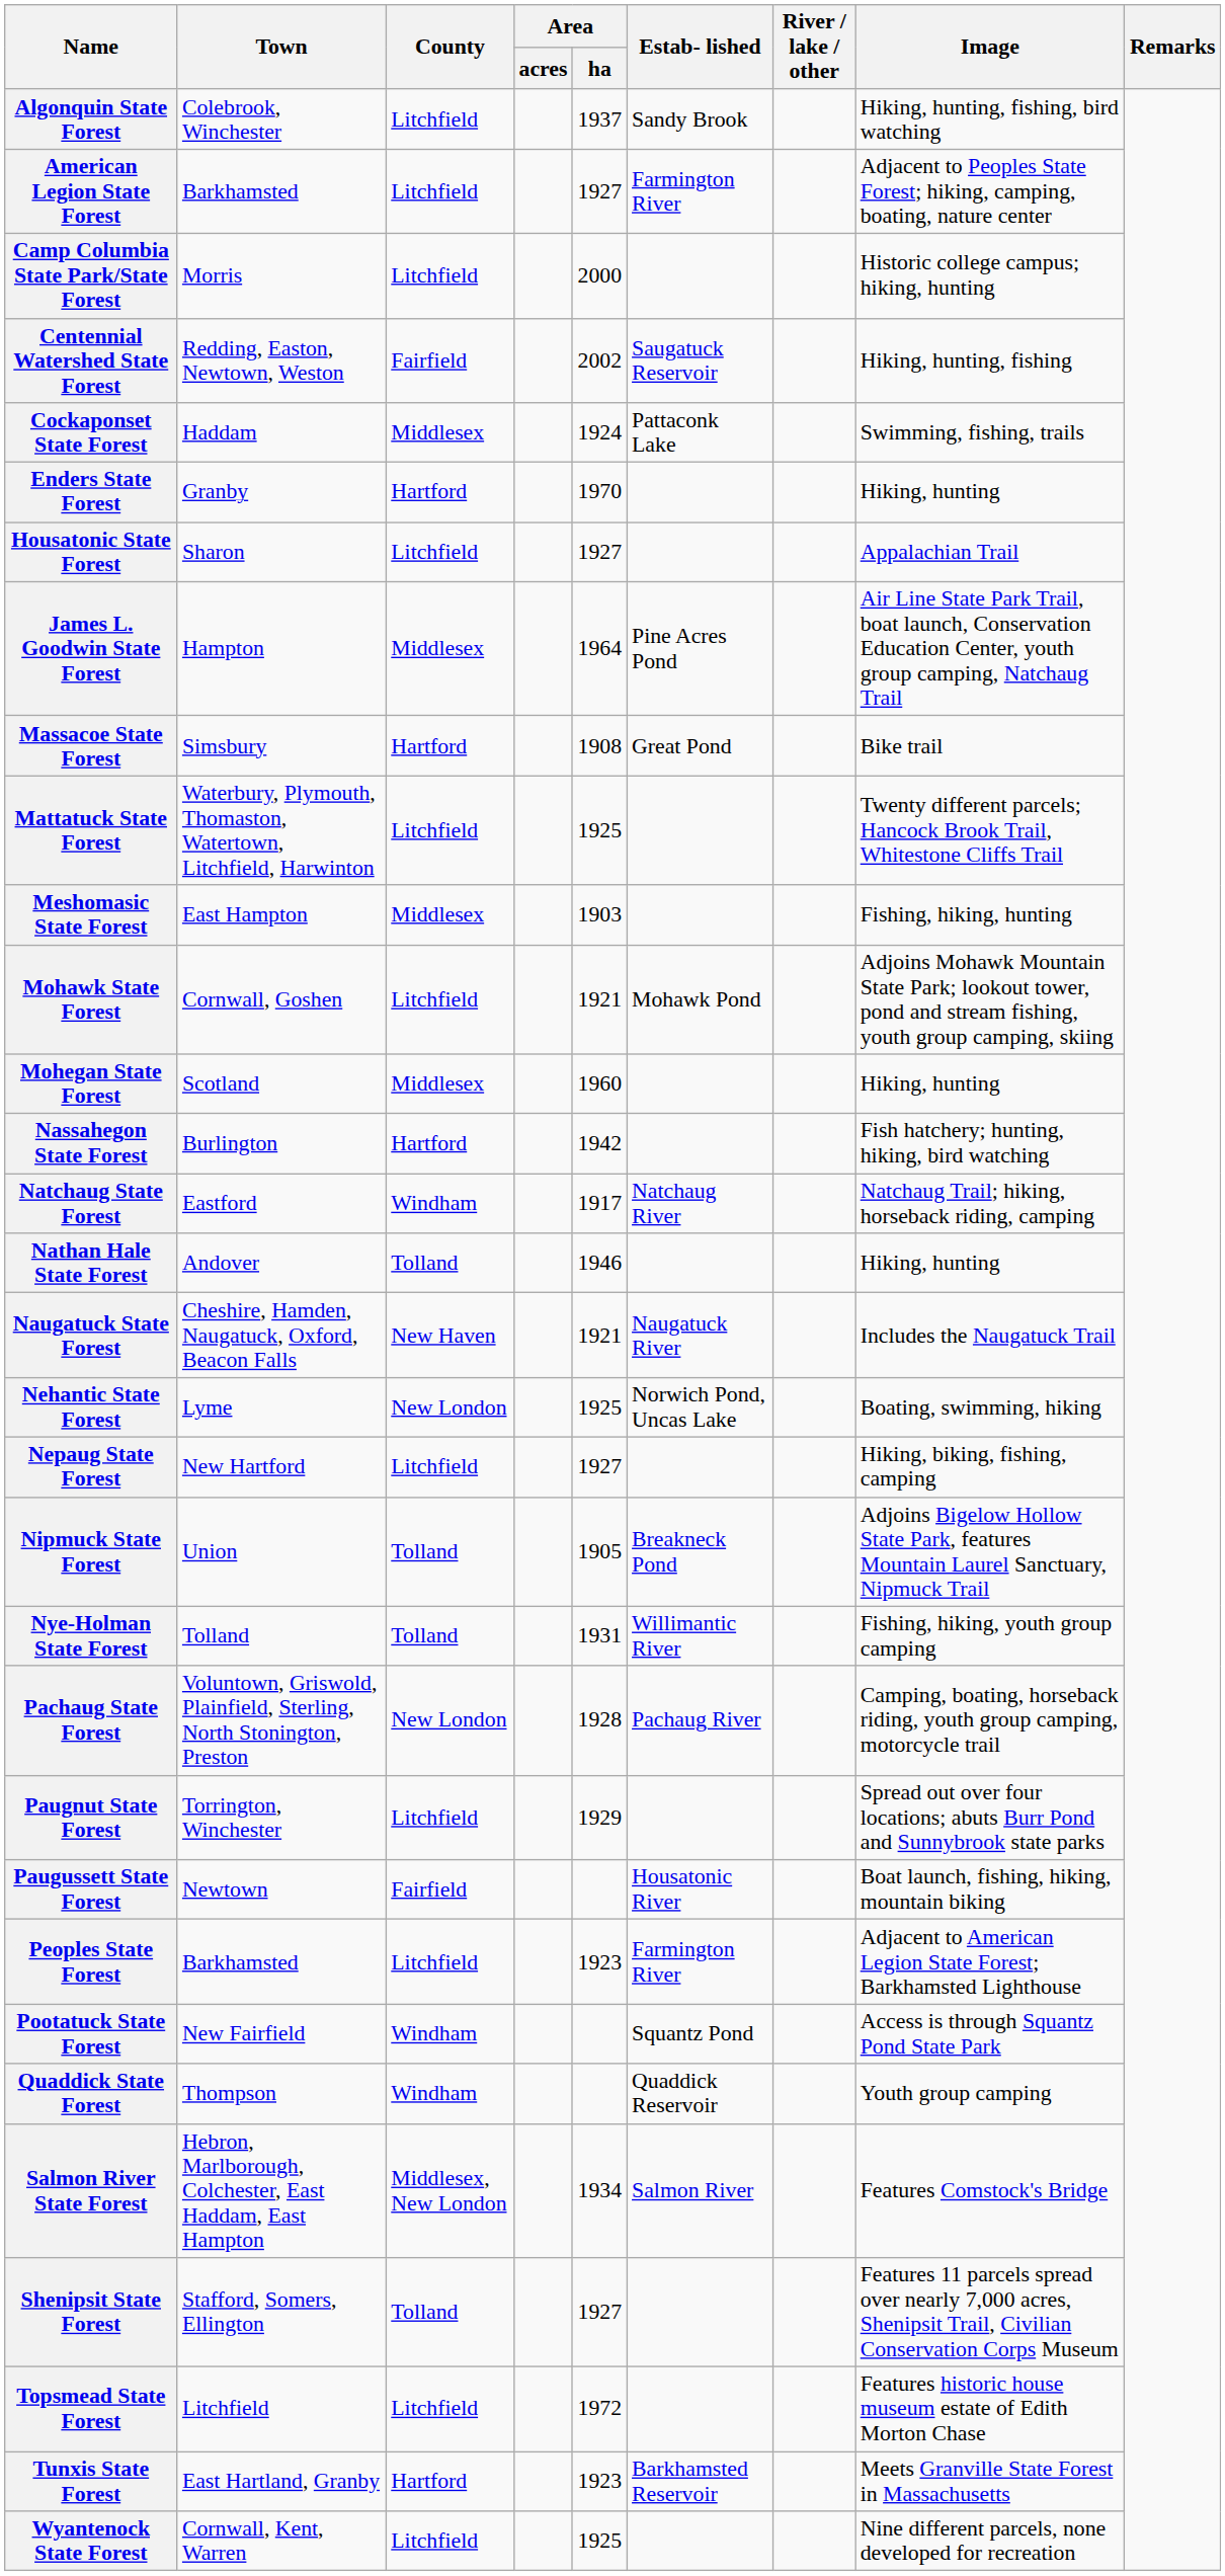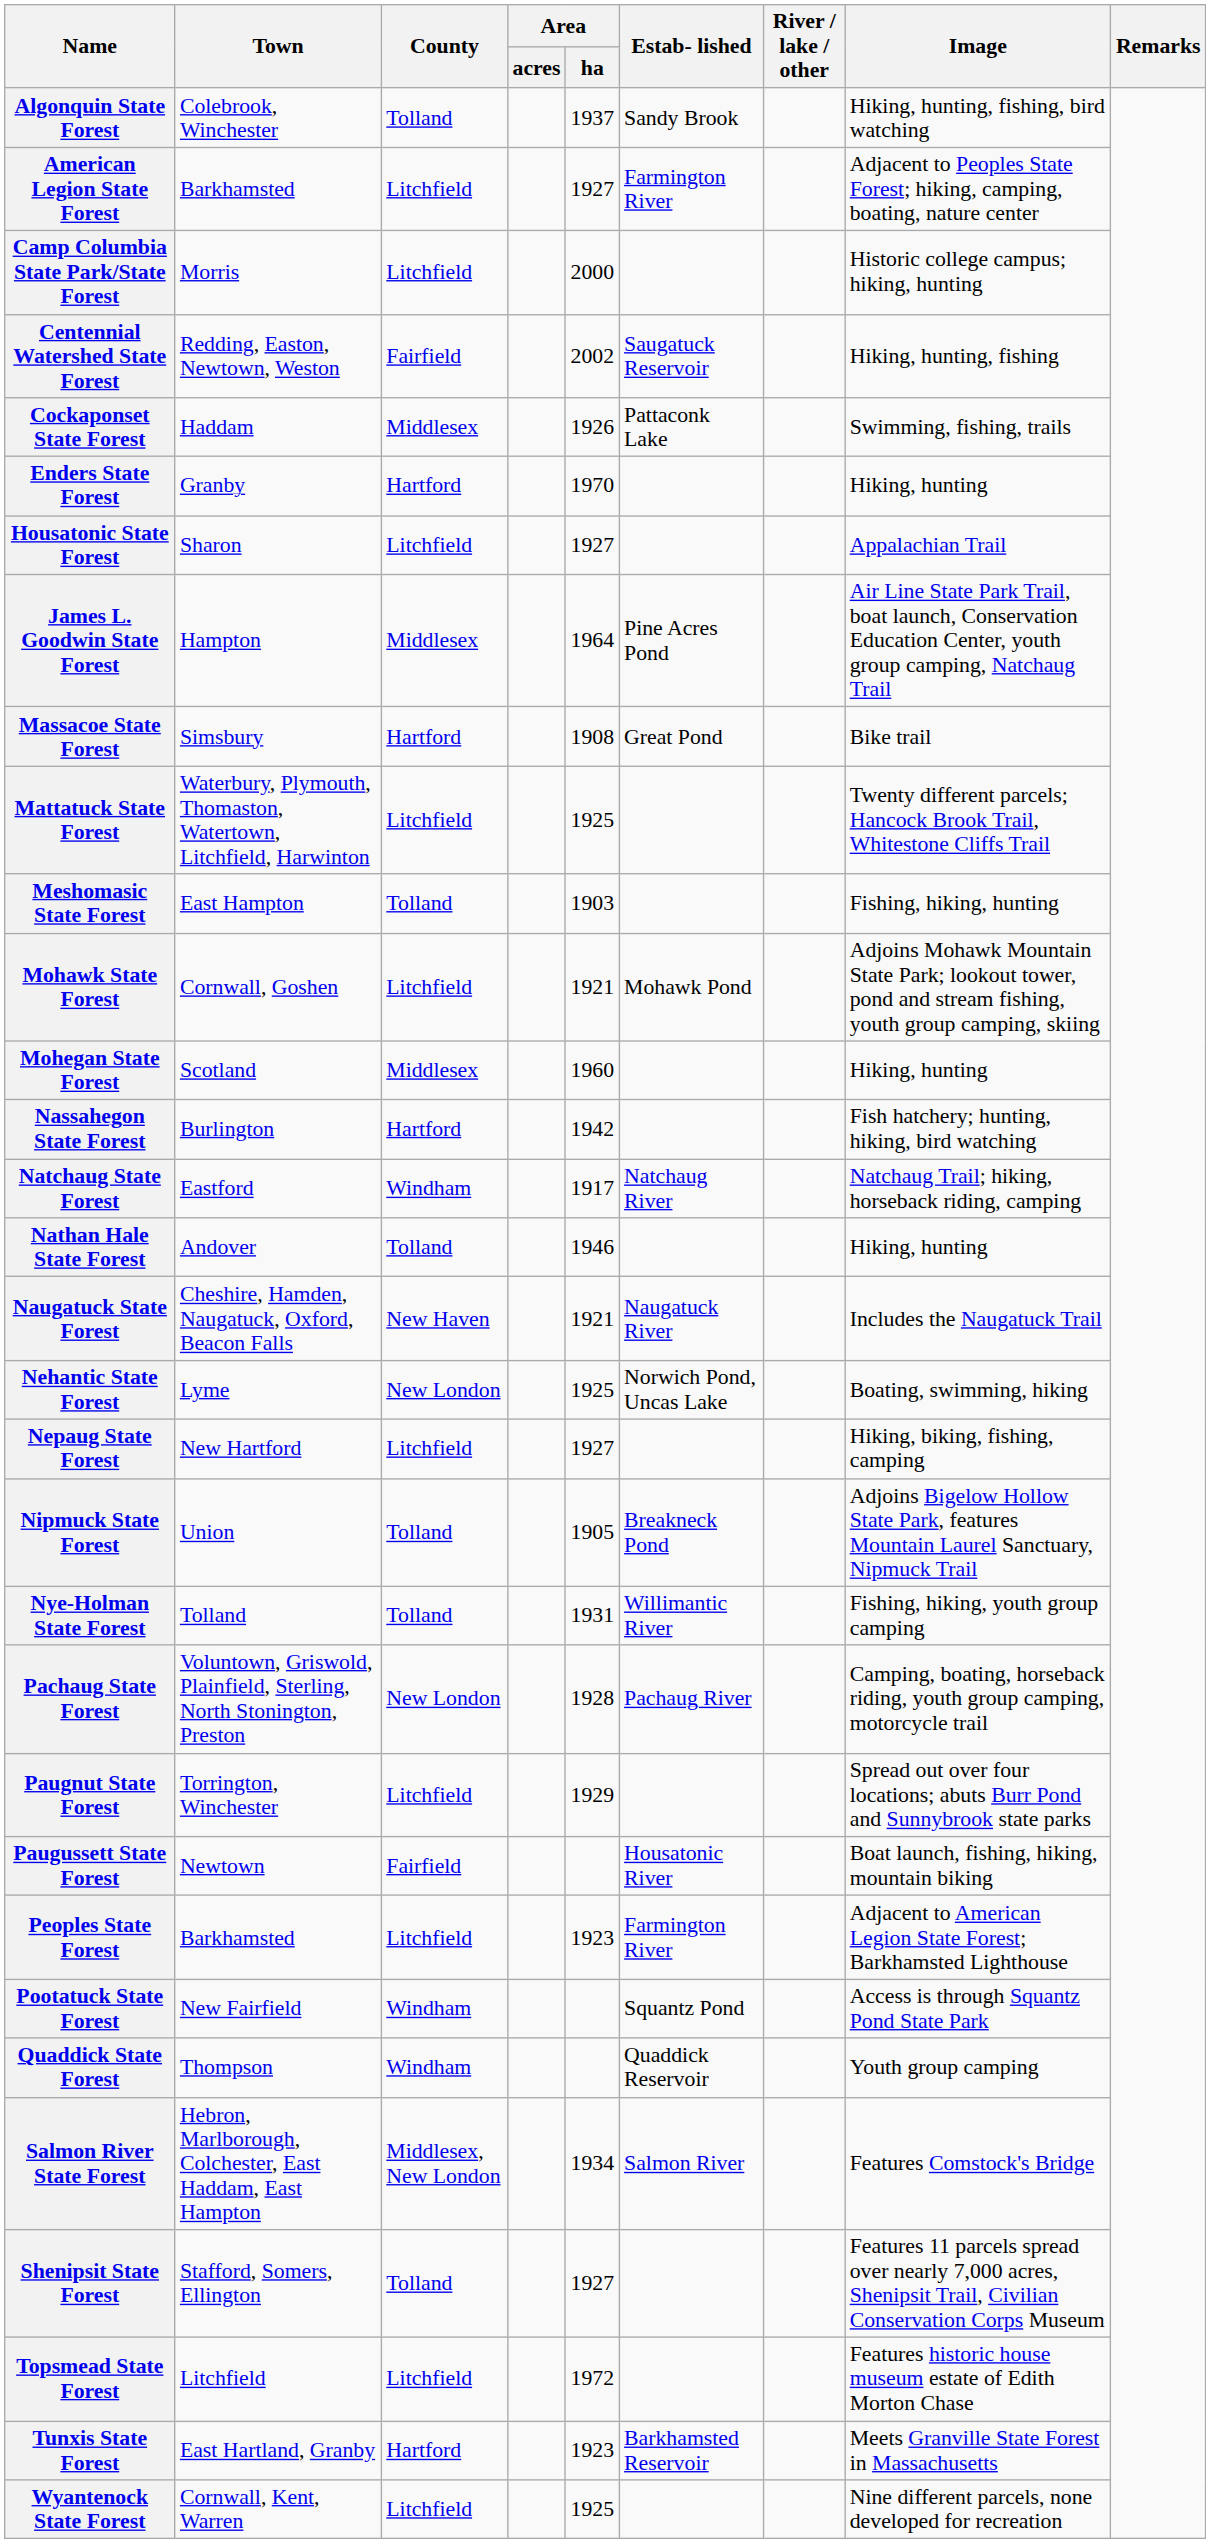 <table class="wikitable sortable" style="width:100%">
 <tr>
 <th style="width:*;" rowspan=2>Name</th>
 <th style="width:*;" rowspan=2>Town</th>
 <th style="width:*;" rowspan=2>County</th>
 <th style="width:*;" colspan=2>Area</th>
 <th style="width:*;" rowspan=2>Estab- lished</th>
 <th style="width:*;" rowspan=2>River / lake / other</th>
 <th style="width:*;" class="unsortable" rowspan=2>Image</th>
 <th style="width:*;" class="unsortable" rowspan=2>Remarks</th>
 </tr>
 <tr>
 <th>acres</th>
 <th>ha</th>
 </tr>
 <tr>
 <th scope="row"><a href='#'>Algonquin State Forest</a></th>
 <td><a href='#'>Colebrook</a>, <a href='#'>Winchester</a></td>
-<td><a href='#'>Litchfield</a></td>
+<td><a href='#'>Tolland</a></td>
 <td></td>
 <td>1937</td>
 <td>Sandy Brook</td>
 <td></td>
 <td>Hiking, hunting, fishing, bird watching</td>
 </tr>
 <tr>
 <th scope="row"><a href='#'>American Legion State Forest</a></th>
 <td><a href='#'>Barkhamsted</a></td>
 <td><a href='#'>Litchfield</a></td>
 <td></td>
 <td>1927</td>
 <td><a href='#'>Farmington River</a></td>
 <td></td>
 <td>Adjacent to <a href='#'>Peoples State Forest</a>; hiking, camping, boating, nature center</td>
 </tr>
 <tr>
 <th scope="row"><a href='#'>Camp Columbia State Park/State Forest</a></th>
 <td><a href='#'>Morris</a></td>
 <td><a href='#'>Litchfield</a></td>
 <td></td>
 <td>2000</td>
 <td></td>
 <td></td>
 <td>Historic college campus; hiking, hunting</td>
 </tr>
 <tr>
 <th scope="row"><a href='#'>Centennial Watershed State Forest</a></th>
 <td><a href='#'>Redding</a>, <a href='#'>Easton</a>, <a href='#'>Newtown</a>, <a href='#'>Weston</a></td>
 <td><a href='#'>Fairfield</a></td>
 <td></td>
 <td>2002</td>
 <td><a href='#'>Saugatuck Reservoir</a></td>
 <td></td>
 <td>Hiking, hunting, fishing</td>
 </tr>
 <tr>
 <th scope="row"><a href='#'>Cockaponset State Forest</a></th>
 <td><a href='#'>Haddam</a></td>
 <td><a href='#'>Middlesex</a></td>
 <td></td>
-<td>1924</td>
+<td>1926</td>
 <td>Pattaconk Lake</td>
 <td></td>
 <td>Swimming, fishing, trails</td>
 </tr>
 <tr>
 <th scope="row"><a href='#'>Enders State Forest</a></th>
 <td><a href='#'>Granby</a></td>
 <td><a href='#'>Hartford</a></td>
 <td></td>
 <td>1970</td>
 <td></td>
 <td></td>
 <td>Hiking, hunting</td>
 </tr>
 <tr>
 <th scope="row"><a href='#'>Housatonic State Forest</a></th>
 <td><a href='#'>Sharon</a></td>
 <td><a href='#'>Litchfield</a></td>
 <td></td>
 <td>1927</td>
 <td></td>
 <td></td>
 <td><a href='#'>Appalachian Trail</a></td>
 </tr>
 <tr>
 <th scope="row"><a href='#'>James L. Goodwin State Forest</a></th>
 <td><a href='#'>Hampton</a></td>
 <td><a href='#'>Middlesex</a></td>
 <td></td>
 <td>1964</td>
 <td>Pine Acres Pond</td>
 <td></td>
 <td><a href='#'>Air Line State Park Trail</a>, boat launch, Conservation Education Center, youth group camping, <a href='#'>Natchaug Trail</a></td>
 </tr>
 <tr>
 <th scope="row"><a href='#'>Massacoe State Forest</a></th>
 <td><a href='#'>Simsbury</a></td>
 <td><a href='#'>Hartford</a></td>
 <td></td>
 <td>1908</td>
 <td>Great Pond</td>
 <td></td>
 <td>Bike trail</td>
 </tr>
 <tr>
 <th scope="row"><a href='#'>Mattatuck State Forest</a></th>
 <td><a href='#'>Waterbury</a>, <a href='#'>Plymouth</a>, <a href='#'>Thomaston</a>, <a href='#'>Watertown</a>, <a href='#'>Litchfield</a>, <a href='#'>Harwinton</a></td>
 <td><a href='#'>Litchfield</a></td>
 <td></td>
 <td>1925</td>
 <td></td>
 <td></td>
 <td>Twenty different parcels; <a href='#'>Hancock Brook Trail</a>, <a href='#'>Whitestone Cliffs Trail</a></td>
 </tr>
 <tr>
 <th scope="row"><a href='#'>Meshomasic State Forest</a></th>
 <td><a href='#'>East Hampton</a></td>
-<td><a href='#'>Middlesex</a></td>
+<td><a href='#'>Tolland</a></td>
 <td></td>
 <td>1903</td>
 <td></td>
 <td></td>
 <td>Fishing, hiking, hunting</td>
 </tr>
 <tr>
 <th scope="row"><a href='#'>Mohawk State Forest</a></th>
 <td><a href='#'>Cornwall</a>, <a href='#'>Goshen</a></td>
 <td><a href='#'>Litchfield</a></td>
 <td></td>
 <td>1921</td>
 <td>Mohawk Pond</td>
 <td></td>
 <td>Adjoins Mohawk Mountain State Park; lookout tower, pond and stream fishing, youth group camping, skiing</td>
 </tr>
 <tr>
 <th scope="row"><a href='#'>Mohegan State Forest</a></th>
 <td><a href='#'>Scotland</a></td>
 <td><a href='#'>Middlesex</a></td>
 <td></td>
 <td>1960</td>
 <td></td>
 <td></td>
 <td>Hiking, hunting</td>
 </tr>
 <tr>
 <th scope="row"><a href='#'>Nassahegon State Forest</a></th>
 <td><a href='#'>Burlington</a></td>
 <td><a href='#'>Hartford</a></td>
 <td></td>
 <td>1942</td>
 <td></td>
 <td></td>
 <td>Fish hatchery; hunting, hiking, bird watching</td>
 </tr>
 <tr>
 <th scope="row"><a href='#'>Natchaug State Forest</a></th>
 <td><a href='#'>Eastford</a></td>
 <td><a href='#'>Windham</a></td>
 <td></td>
 <td>1917</td>
 <td><a href='#'>Natchaug River</a></td>
 <td></td>
 <td><a href='#'>Natchaug Trail</a>; hiking, horseback riding, camping</td>
 </tr>
 <tr>
 <th scope="row"><a href='#'>Nathan Hale State Forest</a></th>
 <td><a href='#'>Andover</a></td>
 <td><a href='#'>Tolland</a></td>
 <td></td>
 <td>1946</td>
 <td></td>
 <td></td>
 <td>Hiking, hunting</td>
 </tr>
 <tr>
 <th scope="row"><a href='#'>Naugatuck State Forest</a></th>
 <td><a href='#'>Cheshire</a>, <a href='#'>Hamden</a>, <a href='#'>Naugatuck</a>, <a href='#'>Oxford</a>, <a href='#'>Beacon Falls</a></td>
 <td><a href='#'>New Haven</a></td>
 <td></td>
 <td>1921</td>
 <td><a href='#'>Naugatuck River</a></td>
 <td></td>
 <td>Includes the <a href='#'>Naugatuck Trail</a></td>
 </tr>
 <tr>
 <th scope="row"><a href='#'>Nehantic State Forest</a></th>
 <td><a href='#'>Lyme</a></td>
 <td><a href='#'>New London</a></td>
 <td></td>
 <td>1925</td>
 <td>Norwich Pond, Uncas Lake</td>
 <td></td>
 <td>Boating, swimming, hiking</td>
 </tr>
 <tr>
 <th scope="row"><a href='#'>Nepaug State Forest</a></th>
 <td><a href='#'>New Hartford</a></td>
 <td><a href='#'>Litchfield</a></td>
 <td></td>
 <td>1927</td>
 <td></td>
 <td></td>
 <td>Hiking, biking, fishing, camping</td>
 </tr>
 <tr>
 <th scope="row"><a href='#'>Nipmuck State Forest</a></th>
 <td><a href='#'>Union</a></td>
 <td><a href='#'>Tolland</a></td>
 <td></td>
 <td>1905</td>
 <td><a href='#'>Breakneck Pond</a></td>
 <td></td>
 <td>Adjoins <a href='#'>Bigelow Hollow State Park</a>, features <a href='#'>Mountain Laurel</a> Sanctuary, <a href='#'>Nipmuck Trail</a></td>
 </tr>
 <tr>
 <th scope="row"><a href='#'>Nye-Holman State Forest</a></th>
 <td><a href='#'>Tolland</a></td>
 <td><a href='#'>Tolland</a></td>
 <td></td>
 <td>1931</td>
 <td><a href='#'>Willimantic River</a></td>
 <td></td>
 <td>Fishing, hiking, youth group camping</td>
 </tr>
 <tr>
 <th scope="row"><a href='#'>Pachaug State Forest</a></th>
 <td><a href='#'>Voluntown</a>, <a href='#'>Griswold</a>, <a href='#'>Plainfield</a>, <a href='#'>Sterling</a>, <a href='#'>North Stonington</a>, <a href='#'>Preston</a></td>
 <td><a href='#'>New London</a></td>
 <td></td>
 <td>1928</td>
 <td><a href='#'>Pachaug River</a></td>
 <td></td>
 <td>Camping, boating, horseback riding, youth group camping, motorcycle trail</td>
 </tr>
 <tr>
 <th scope="row"><a href='#'>Paugnut State Forest</a></th>
 <td><a href='#'>Torrington</a>, <a href='#'>Winchester</a></td>
 <td><a href='#'>Litchfield</a></td>
 <td></td>
 <td>1929</td>
 <td></td>
 <td></td>
 <td>Spread out over four locations; abuts <a href='#'>Burr Pond</a> and <a href='#'>Sunnybrook</a> state parks</td>
 </tr>
 <tr>
 <th scope="row"><a href='#'>Paugussett State Forest</a></th>
 <td><a href='#'>Newtown</a></td>
 <td><a href='#'>Fairfield</a></td>
 <td></td>
 <td></td>
 <td><a href='#'>Housatonic River</a></td>
 <td></td>
 <td>Boat launch, fishing, hiking, mountain biking</td>
 </tr>
 <tr>
 <th scope="row"><a href='#'>Peoples State Forest</a></th>
 <td><a href='#'>Barkhamsted</a></td>
 <td><a href='#'>Litchfield</a></td>
 <td></td>
 <td>1923</td>
 <td><a href='#'>Farmington River</a></td>
 <td></td>
 <td>Adjacent to <a href='#'>American Legion State Forest</a>; Barkhamsted Lighthouse</td>
 </tr>
 <tr>
 <th scope="row"><a href='#'>Pootatuck State Forest</a></th>
 <td><a href='#'>New Fairfield</a></td>
 <td><a href='#'>Windham</a></td>
 <td></td>
 <td></td>
 <td>Squantz Pond</td>
 <td></td>
 <td>Access is through <a href='#'>Squantz Pond State Park</a></td>
 </tr>
 <tr>
 <th scope="row"><a href='#'>Quaddick State Forest</a></th>
 <td><a href='#'>Thompson</a></td>
 <td><a href='#'>Windham</a></td>
 <td></td>
 <td></td>
 <td>Quaddick Reservoir</td>
 <td></td>
 <td>Youth group camping</td>
 </tr>
 <tr>
 <th scope="row"><a href='#'>Salmon River State Forest</a></th>
 <td><a href='#'>Hebron</a>, <a href='#'>Marlborough</a>, <a href='#'>Colchester</a>, <a href='#'>East Haddam</a>, <a href='#'>East Hampton</a></td>
 <td><a href='#'>Middlesex</a>, <a href='#'>New London</a></td>
 <td></td>
 <td>1934</td>
 <td><a href='#'>Salmon River</a></td>
 <td></td>
 <td>Features <a href='#'>Comstock's Bridge</a></td>
 </tr>
 <tr>
 <th scope="row"><a href='#'>Shenipsit State Forest</a></th>
 <td><a href='#'>Stafford</a>, <a href='#'>Somers</a>, <a href='#'>Ellington</a></td>
 <td><a href='#'>Tolland</a></td>
 <td></td>
 <td>1927</td>
 <td></td>
 <td></td>
 <td>Features 11 parcels spread over nearly 7,000 acres, <a href='#'>Shenipsit Trail</a>, <a href='#'>Civilian Conservation Corps</a> Museum</td>
 </tr>
 <tr>
 <th scope="row"><a href='#'>Topsmead State Forest</a></th>
 <td><a href='#'>Litchfield</a></td>
 <td><a href='#'>Litchfield</a></td>
 <td></td>
 <td>1972</td>
 <td></td>
 <td></td>
 <td>Features <a href='#'>historic house museum</a> estate of Edith Morton Chase</td>
 </tr>
 <tr>
 <th scope="row"><a href='#'>Tunxis State Forest</a></th>
 <td><a href='#'>East Hartland</a>, <a href='#'>Granby</a></td>
 <td><a href='#'>Hartford</a></td>
 <td></td>
 <td>1923</td>
 <td><a href='#'>Barkhamsted Reservoir</a></td>
 <td></td>
 <td>Meets <a href='#'>Granville State Forest</a> in <a href='#'>Massachusetts</a></td>
 </tr>
 <tr>
 <th scope="row"><a href='#'>Wyantenock State Forest</a></th>
 <td><a href='#'>Cornwall</a>, <a href='#'>Kent</a>, <a href='#'>Warren</a></td>
 <td><a href='#'>Litchfield</a></td>
 <td></td>
 <td>1925</td>
 <td></td>
 <td></td>
 <td>Nine different parcels, none developed for recreation</td>
 </tr>
 </table>
